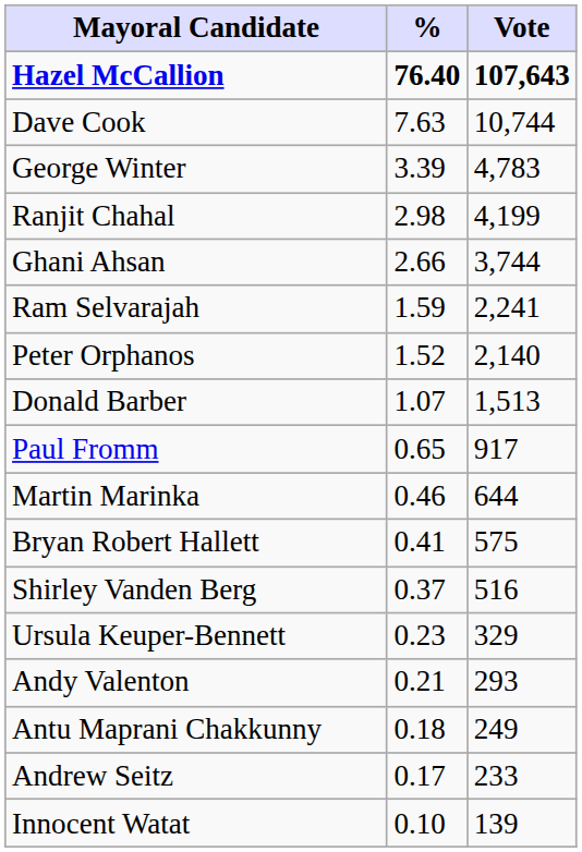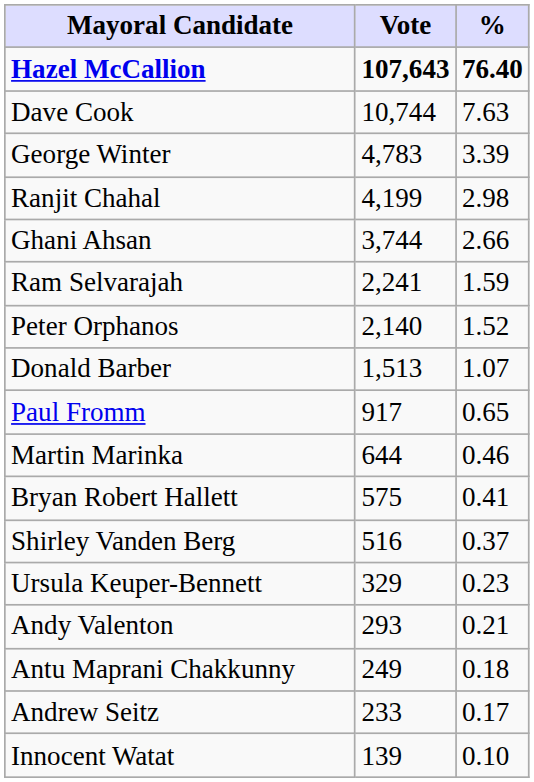 <table class="wikitable">
 <tr>
 <th style="background:#ddf; width:200px;">Mayoral Candidate</th>
+<th style="background:#ddf; width:50px;">Vote</th>
 <th style="background:#ddf; width:30px;">%</th>
-<th style="background:#ddf; width:50px;">Vote</th>
 </tr>
 <tr>
 <td><strong><a href='#'>Hazel McCallion</a></strong></td>
+<td><strong>107,643</strong></td>
 <td><strong>76.40</strong></td>
-<td><strong>107,643</strong></td>
 </tr>
 <tr>
 <td>Dave Cook</td>
+<td>10,744</td>
 <td>7.63</td>
-<td>10,744</td>
 </tr>
 <tr>
 <td>George Winter</td>
+<td>4,783</td>
 <td>3.39</td>
-<td>4,783</td>
 </tr>
 <tr>
 <td>Ranjit Chahal</td>
+<td>4,199</td>
 <td>2.98</td>
-<td>4,199</td>
 </tr>
 <tr>
 <td>Ghani Ahsan</td>
+<td>3,744</td>
 <td>2.66</td>
-<td>3,744</td>
 </tr>
 <tr>
 <td>Ram Selvarajah</td>
+<td>2,241</td>
 <td>1.59</td>
-<td>2,241</td>
 </tr>
 <tr>
 <td>Peter Orphanos</td>
+<td>2,140</td>
 <td>1.52</td>
-<td>2,140</td>
 </tr>
 <tr>
 <td>Donald Barber</td>
+<td>1,513</td>
 <td>1.07</td>
-<td>1,513</td>
 </tr>
 <tr>
 <td><a href='#'>Paul Fromm</a></td>
+<td>917</td>
 <td>0.65</td>
-<td>917</td>
 </tr>
 <tr>
 <td>Martin Marinka</td>
+<td>644</td>
 <td>0.46</td>
-<td>644</td>
 </tr>
 <tr>
 <td>Bryan Robert Hallett</td>
+<td>575</td>
 <td>0.41</td>
-<td>575</td>
 </tr>
 <tr>
 <td>Shirley Vanden Berg</td>
+<td>516</td>
 <td>0.37</td>
-<td>516</td>
 </tr>
 <tr>
 <td>Ursula Keuper-Bennett</td>
+<td>329</td>
 <td>0.23</td>
-<td>329</td>
 </tr>
 <tr>
 <td>Andy Valenton</td>
+<td>293</td>
 <td>0.21</td>
-<td>293</td>
 </tr>
 <tr>
 <td>Antu Maprani Chakkunny</td>
+<td>249</td>
 <td>0.18</td>
-<td>249</td>
 </tr>
 <tr>
 <td>Andrew Seitz</td>
+<td>233</td>
 <td>0.17</td>
-<td>233</td>
 </tr>
 <tr>
 <td>Innocent Watat</td>
+<td>139</td>
 <td>0.10</td>
-<td>139</td>
 </tr>
 </table>
